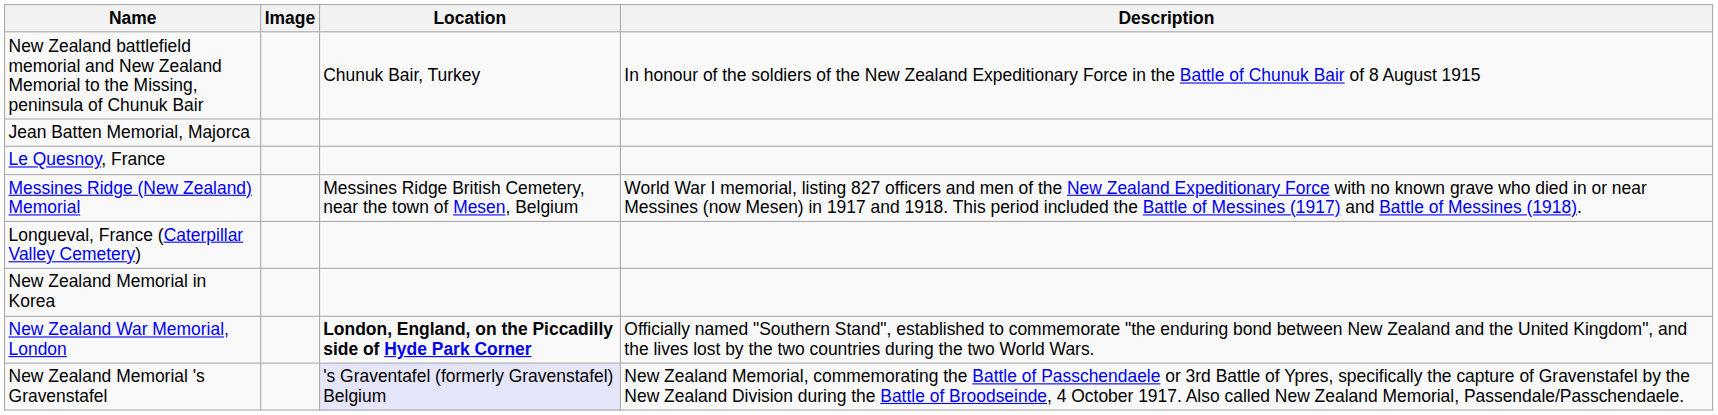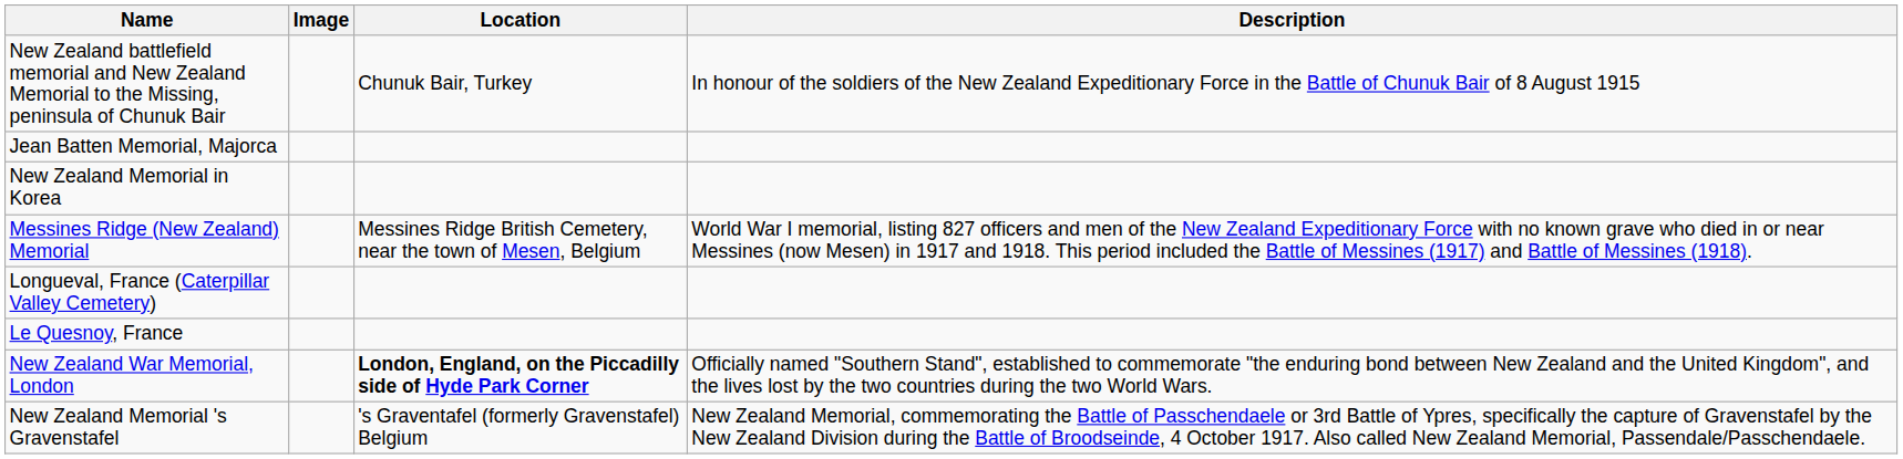 <table class="wikitable sortable plainrowheaders">
 <tr>
 <th scope=col width=15%>Name</th>
 <th scope=col class="unsortable">Image</th>
 <th scope=col>Location</th>
 <th scope=col class="unsortable">Description</th>
 </tr>
 <tr>
 <td>New Zealand battlefield memorial and New Zealand Memorial to the Missing, peninsula of Chunuk Bair</td>
 <td></td>
 <td>Chunuk Bair, Turkey</td>
 <td>In honour of the soldiers of the New Zealand Expeditionary Force in the <a href='#'>Battle of Chunuk Bair</a> of 8 August 1915</td>
 </tr>
 <tr>
 <td>Jean Batten Memorial, Majorca</td>
 <td></td>
 <td></td>
 <td></td>
 </tr>
 <tr>
-<td><a href='#'>Le Quesnoy</a>, France</td>
+<td>New Zealand Memorial in Korea</td>
 <td></td>
 <td></td>
 <td></td>
 </tr>
 <tr>
 <td><a href='#'>Messines Ridge (New Zealand) Memorial</a></td>
 <td></td>
 <td>Messines Ridge British Cemetery, near the town of <a href='#'>Mesen</a>, Belgium</td>
 <td>World War I memorial, listing 827 officers and men of the <a href='#'>New Zealand Expeditionary Force</a> with no known grave who died in or near Messines (now Mesen) in 1917 and 1918. This period included the <a href='#'>Battle of Messines (1917)</a> and <a href='#'>Battle of Messines (1918)</a>.</td>
 </tr>
 <tr>
 <td>Longueval, France (<a href='#'>Caterpillar Valley Cemetery</a>)</td>
 <td></td>
 <td></td>
 <td></td>
 </tr>
 <tr>
-<td>New Zealand Memorial in Korea</td>
+<td><a href='#'>Le Quesnoy</a>, France</td>
 <td></td>
 <td></td>
 <td></td>
 </tr>
 <tr>
 <td><a href='#'>New Zealand War Memorial, London</a></td>
 <td></td>
 <td><strong>London, England, on the Piccadilly side of <a href='#'>Hyde Park Corner</a></strong></td>
 <td>Officially named "Southern Stand", established to commemorate "the enduring bond between New Zealand and the United Kingdom", and the lives lost by the two countries during the two World Wars.</td>
 </tr>
 <tr>
 <td>New Zealand Memorial 's Gravenstafel</td>
 <td></td>
-<td style="background: lavender;">'s Graventafel (formerly Gravenstafel) Belgium</td>
+<td>'s Graventafel (formerly Gravenstafel) Belgium</td>
 <td>New Zealand Memorial, commemorating the <a href='#'>Battle of Passchendaele</a> or 3rd Battle of Ypres, specifically the capture of Gravenstafel by the New Zealand Division during the <a href='#'>Battle of Broodseinde</a>, 4 October 1917. Also called New Zealand Memorial, Passendale/Passchendaele.</td>
 </tr>
 </table>
